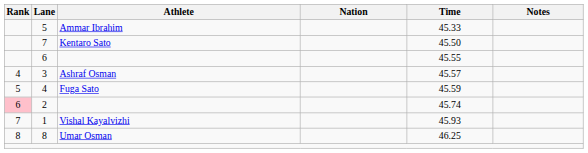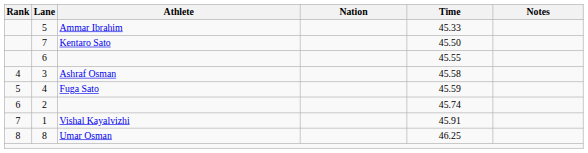 <table class="wikitable sortable" style="text-align:center;width: 60%;">
 <tr>
 <th scope="col" style="width: 10px;">Rank</th>
 <th scope="col" style="width: 10px;">Lane</th>
 <th scope="col">Athlete</th>
 <th scope="col">Nation</th>
 <th scope="col">Time</th>
 <th scope="col">Notes</th>
 </tr>
 <tr>
 <td></td>
 <td>5</td>
 <td align="left"><a href='#'>Ammar Ibrahim</a></td>
 <td align="left"></td>
 <td>45.33</td>
 <td></td>
 </tr>
 <tr>
 <td></td>
 <td>7</td>
 <td align="left"><a href='#'>Kentaro Sato</a></td>
 <td align="left"></td>
 <td>45.50</td>
 <td></td>
 </tr>
 <tr>
 <td></td>
 <td>6</td>
 <td align="left"></td>
 <td align="left"></td>
 <td>45.55</td>
 <td></td>
 </tr>
 <tr>
 <td>4</td>
 <td>3</td>
 <td align="left"><a href='#'>Ashraf Osman</a></td>
 <td align="left"></td>
-<td>45.57</td>
+<td>45.58</td>
 <td></td>
 </tr>
 <tr>
 <td>5</td>
 <td>4</td>
 <td align="left"><a href='#'>Fuga Sato</a></td>
 <td align="left"></td>
 <td>45.59</td>
 <td></td>
 </tr>
 <tr>
-<td style="background: pink;">6</td>
+<td>6</td>
 <td>2</td>
 <td align="left"></td>
 <td align="left"></td>
 <td>45.74</td>
 <td></td>
 </tr>
 <tr>
 <td>7</td>
 <td>1</td>
 <td align="left"><a href='#'>Vishal Kayalvizhi</a></td>
 <td align="left"></td>
-<td>45.93</td>
+<td>45.91</td>
 <td></td>
 </tr>
 <tr>
 <td>8</td>
 <td>8</td>
 <td align="left"><a href='#'>Umar Osman</a></td>
 <td align="left"></td>
 <td>46.25</td>
 <td></td>
 </tr>
 <tr class="sortbottom">
 <td colspan="6"></td>
 </tr>
 </table>
